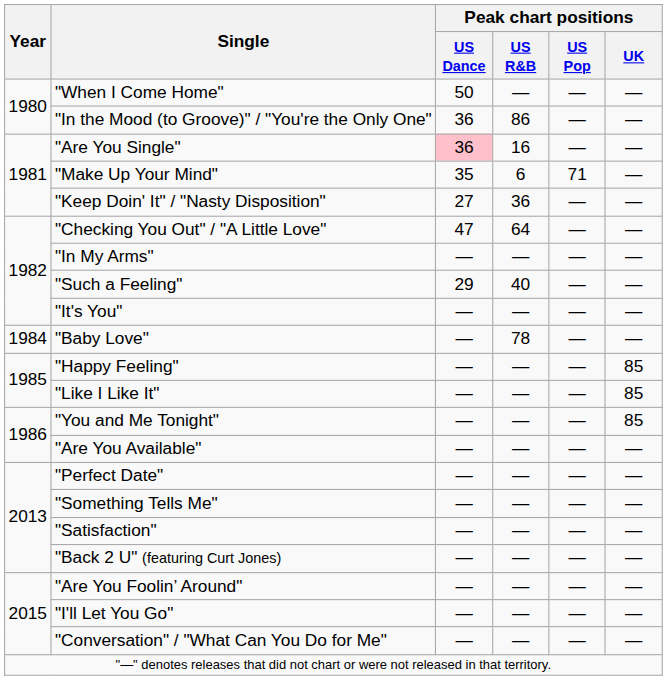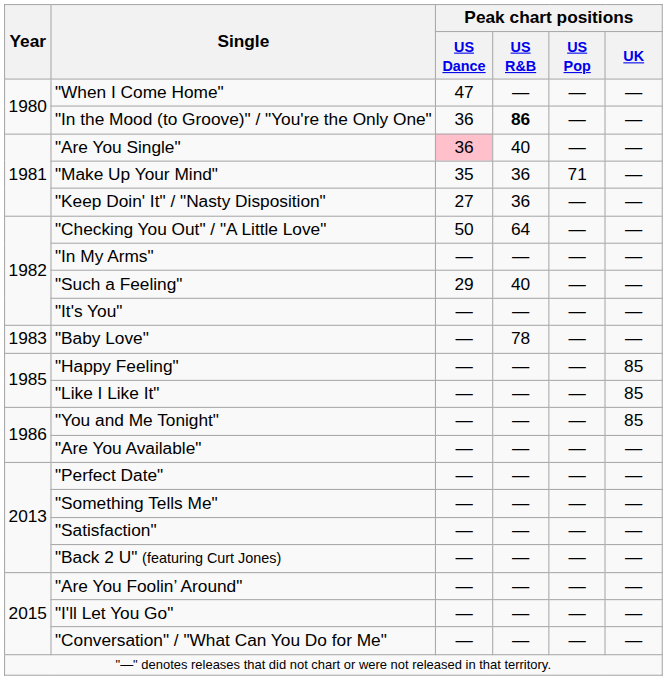 <table class="wikitable">
 <tr>
 <th scope="col" rowspan="2">Year</th>
 <th scope="col" rowspan="2">Single</th>
 <th scope="col" colspan="4">Peak chart positions</th>
 </tr>
 <tr>
 <th style="width:45px;"><small><a href='#'>US Dance</a></small><br></th>
 <th style="width:45px;"><small><a href='#'>US R&B</a></small><br></th>
 <th style="width:45px;"><small><a href='#'>US Pop</a></small><br></th>
 <th style="width:45px;"><small><a href='#'>UK</a></small><br></th>
 </tr>
 <tr>
 <td rowspan="2">1980</td>
 <td>"When I Come Home"</td>
-<td align=center>50</td>
+<td align=center>47</td>
 <td align=center>—</td>
 <td align=center>―</td>
 <td align=center>—</td>
 </tr>
 <tr>
 <td>"In the Mood (to Groove)" / "You're the Only One"</td>
 <td align=center>36</td>
-<td align=center>86</td>
+<td align=center><strong>86</strong></td>
 <td align=center>―</td>
 <td align=center>―</td>
 </tr>
 <tr>
 <td rowspan="3">1981</td>
 <td>"Are You Single"</td>
 <td align=center style="background: pink;">36</td>
-<td align=center>16</td>
+<td align=center>40</td>
 <td align=center>―</td>
 <td align=center>—</td>
 </tr>
 <tr>
 <td>"Make Up Your Mind"</td>
 <td align=center>35</td>
-<td align=center>6</td>
+<td align=center>36</td>
 <td align=center>71</td>
 <td align=center>―</td>
 </tr>
 <tr>
 <td>"Keep Doin' It" / "Nasty Disposition"</td>
 <td align=center>27</td>
 <td align=center>36</td>
 <td align=center>—</td>
 <td align=center>—</td>
 </tr>
 <tr>
 <td rowspan="4">1982</td>
 <td>"Checking You Out" / "A Little Love"</td>
-<td align=center>47</td>
+<td align=center>50</td>
 <td align=center>64</td>
 <td align=center>―</td>
 <td align=center>—</td>
 </tr>
 <tr>
 <td>"In My Arms"</td>
 <td align=center>—</td>
 <td align=center>—</td>
 <td align=center>―</td>
 <td align=center>—</td>
 </tr>
 <tr>
 <td>"Such a Feeling"</td>
 <td align=center>29</td>
 <td align=center>40</td>
 <td align=center>—</td>
 <td align=center>―</td>
 </tr>
 <tr>
 <td>"It's You"</td>
 <td align=center>—</td>
 <td align=center>—</td>
 <td align=center>—</td>
 <td align=center>―</td>
 </tr>
 <tr>
-<td rowspan="1">1984</td>
+<td rowspan="1">1983</td>
 <td>"Baby Love"</td>
 <td align=center>―</td>
 <td align=center>78</td>
 <td align=center>―</td>
 <td align=center>―</td>
 </tr>
 <tr>
 <td rowspan="2">1985</td>
 <td>"Happy Feeling"</td>
 <td align=center>―</td>
 <td align=center>―</td>
 <td align=center>―</td>
 <td align=center>85</td>
 </tr>
 <tr>
 <td>"Like I Like It"</td>
 <td align=center>―</td>
 <td align=center>―</td>
 <td align=center>―</td>
 <td align=center>85</td>
 </tr>
 <tr>
 <td rowspan="2">1986</td>
 <td>"You and Me Tonight"</td>
 <td align=center>—</td>
 <td align=center>—</td>
 <td align=center>—</td>
 <td align=center>85</td>
 </tr>
 <tr>
 <td>"Are You Available"</td>
 <td align=center>―</td>
 <td align=center>―</td>
 <td align=center>―</td>
 <td align=center>—</td>
 </tr>
 <tr>
 <td rowspan="4">2013</td>
 <td>"Perfect Date"</td>
 <td align=center>―</td>
 <td align=center>―</td>
 <td align=center>―</td>
 <td align=center>—</td>
 </tr>
 <tr>
 <td>"Something Tells Me"</td>
 <td align=center>―</td>
 <td align=center>―</td>
 <td align=center>―</td>
 <td align=center>—</td>
 </tr>
 <tr>
 <td>"Satisfaction"</td>
 <td align=center>—</td>
 <td align=center>—</td>
 <td align=center>―</td>
 <td align=center>—</td>
 </tr>
 <tr>
 <td>"Back 2 U" <small>(featuring Curt Jones)</small></td>
 <td align=center>―</td>
 <td align=center>—</td>
 <td align=center>—</td>
 <td align=center>―</td>
 </tr>
 <tr>
 <td rowspan="3">2015</td>
 <td>"Are You Foolin’ Around"</td>
 <td align=center>―</td>
 <td align=center>—</td>
 <td align=center>—</td>
 <td align=center>―</td>
 </tr>
 <tr>
 <td>"I'll Let You Go"</td>
 <td align=center>―</td>
 <td align=center>—</td>
 <td align=center>—</td>
 <td align=center>―</td>
 </tr>
 <tr>
 <td>"Conversation" / "What Can You Do for Me"</td>
 <td align=center>―</td>
 <td align=center>—</td>
 <td align=center>—</td>
 <td align=center>―</td>
 </tr>
 <tr>
 <td colspan="7" style="text-align:center; font-size:9pt;">"—" denotes releases that did not chart or were not released in that territory.</td>
 </tr>
 </table>
